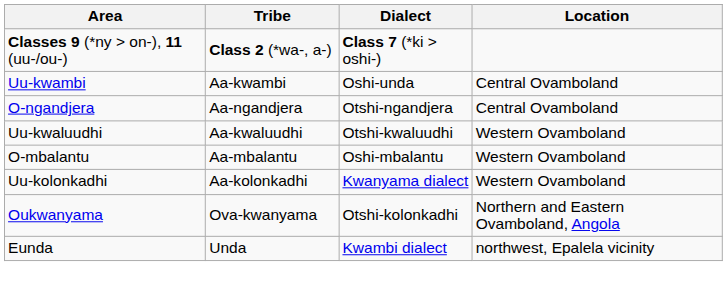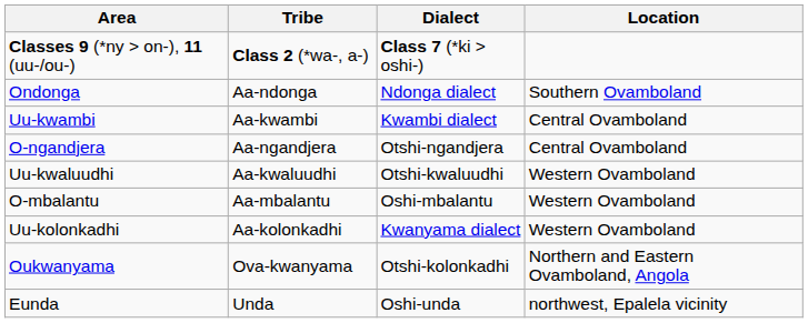 <table class="wikitable">
 <tr>
 <th width=200>Area</th>
 <th width=130>Tribe</th>
 <th width=130>Dialect</th>
 <th width=250>Location</th>
 </tr>
 <tr>
 <td><strong>Classes 9</strong> (*ny > on-), <strong>11</strong> (uu-/ou-)</td>
 <td><strong>Class 2</strong> (*wa-, a-)</td>
 <td><strong>Class 7</strong>  (*ki > oshi-)</td>
 <td></td>
 </tr>
 <tr>
+<td><a href='#'>Ondonga</a></td>
+<td>Aa-ndonga</td>
+<td><a href='#'>Ndonga dialect</a></td>
+<td>Southern <a href='#'>Ovamboland</a></td>
+</tr>
+<tr>
 <td><a href='#'>Uu-kwambi</a></td>
 <td>Aa-kwambi</td>
-<td>Oshi-unda</td>
+<td><a href='#'>Kwambi dialect</a></td>
 <td>Central Ovamboland</td>
 </tr>
 <tr>
 <td><a href='#'>O-ngandjera</a></td>
 <td>Aa-ngandjera</td>
 <td>Otshi-ngandjera</td>
 <td>Central Ovamboland</td>
 </tr>
 <tr>
 <td>Uu-kwaluudhi</td>
 <td>Aa-kwaluudhi</td>
 <td>Otshi-kwaluudhi</td>
 <td>Western Ovamboland</td>
 </tr>
 <tr>
 <td>O-mbalantu</td>
 <td>Aa-mbalantu</td>
 <td>Oshi-mbalantu</td>
 <td>Western Ovamboland</td>
 </tr>
 <tr>
 <td>Uu-kolonkadhi</td>
 <td>Aa-kolonkadhi</td>
 <td><a href='#'>Kwanyama dialect</a></td>
 <td>Western Ovamboland</td>
 </tr>
 <tr>
 <td><a href='#'>Oukwanyama</a></td>
 <td>Ova-kwanyama</td>
 <td>Otshi-kolonkadhi</td>
 <td>Northern and Eastern Ovamboland, <a href='#'>Angola</a></td>
 </tr>
 <tr>
 <td>Eunda</td>
 <td>Unda</td>
-<td><a href='#'>Kwambi dialect</a></td>
+<td>Oshi-unda</td>
 <td>northwest, Epalela vicinity</td>
 </tr>
 </table>
